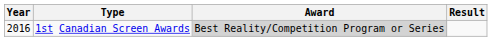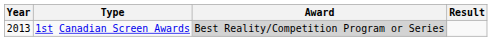 <table class="wikitable plainrowheaders">
 <tr>
 <th scope="col">Year</th>
 <th scope="col">Type</th>
 <th scope="col">Award</th>
 <th scope="col">Result</th>
 </tr>
 <tr>
-<td>2016</td>
+<td>2013</td>
 <td><a href='#'>1st</a> <a href='#'>Canadian Screen Awards</a></td>
 <td style="background: lightgrey;">Best Reality/Competition Program or Series</td>
 <td></td>
 </tr>
 </table>
